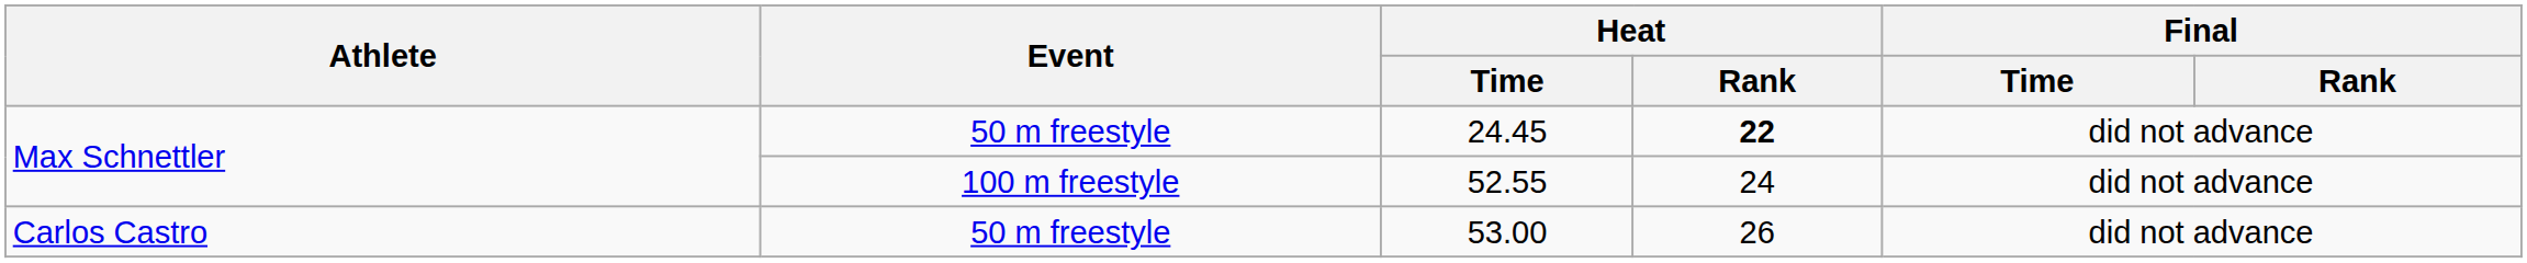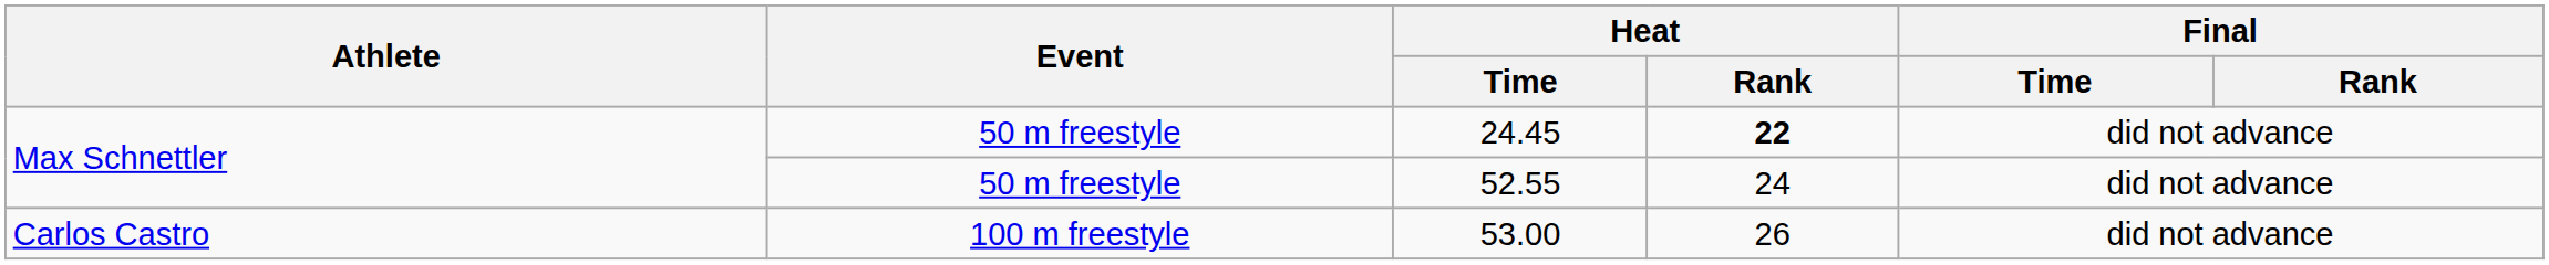 <table class=wikitable style="font-size:95%" width="95%">
 <tr>
 <th rowspan="2">Athlete</th>
 <th rowspan="2">Event</th>
 <th colspan="2">Heat</th>
 <th colspan="2">Final</th>
 </tr>
 <tr>
 <th>Time</th>
 <th>Rank</th>
 <th>Time</th>
 <th>Rank</th>
 </tr>
 <tr>
 <td rowspan=2 width=30%><a href='#'>Max Schnettler</a></td>
 <td align=center><a href='#'>50 m freestyle</a></td>
 <td align=center>24.45</td>
 <td align=center><strong>22</strong></td>
 <td colspan=2 align=center>did not advance</td>
 </tr>
 <tr>
-<td align=center><a href='#'>100 m freestyle</a></td>
+<td align=center><a href='#'>50 m freestyle</a></td>
 <td align=center>52.55</td>
 <td align=center>24</td>
 <td colspan=2 align=center>did not advance</td>
 </tr>
 <tr>
 <td width=30%><a href='#'>Carlos Castro</a></td>
-<td align=center><a href='#'>50 m freestyle</a></td>
+<td align=center><a href='#'>100 m freestyle</a></td>
 <td align=center>53.00</td>
 <td align=center>26</td>
 <td colspan=2 align=center>did not advance</td>
 </tr>
 </table>
